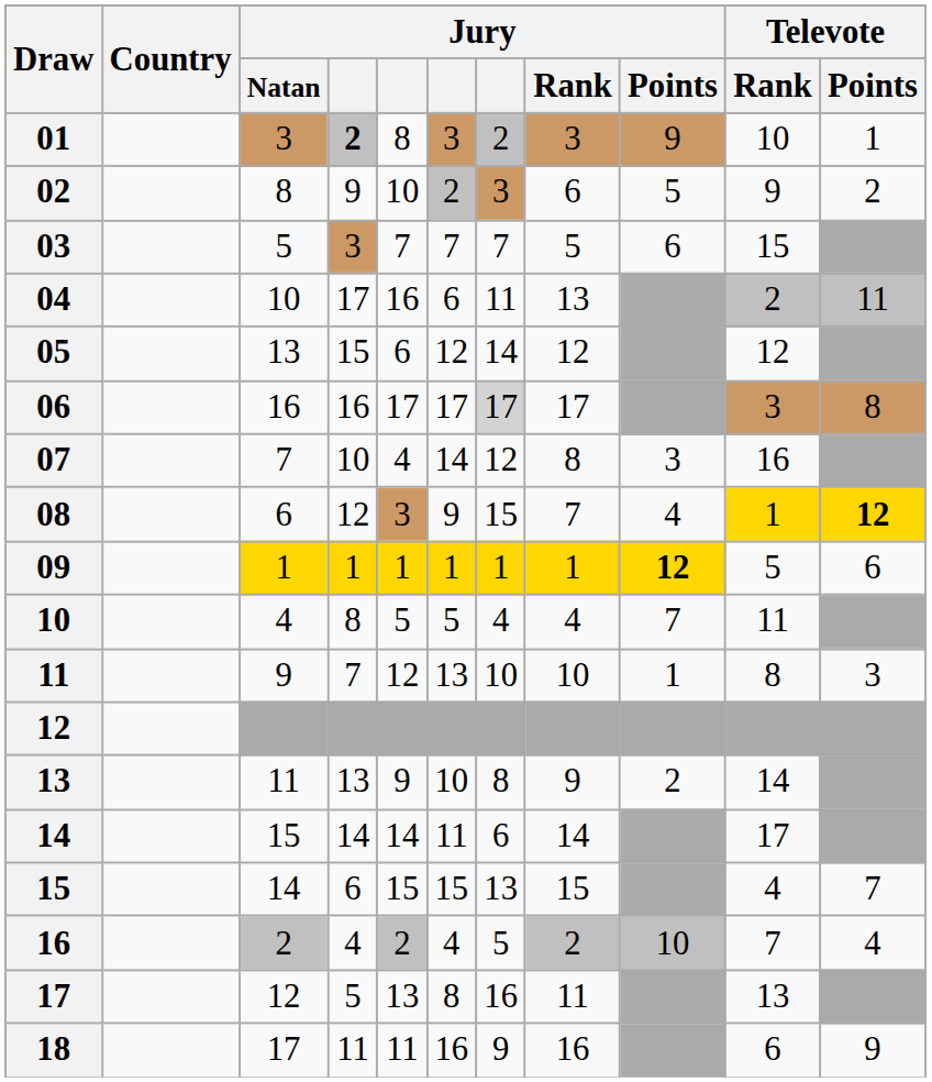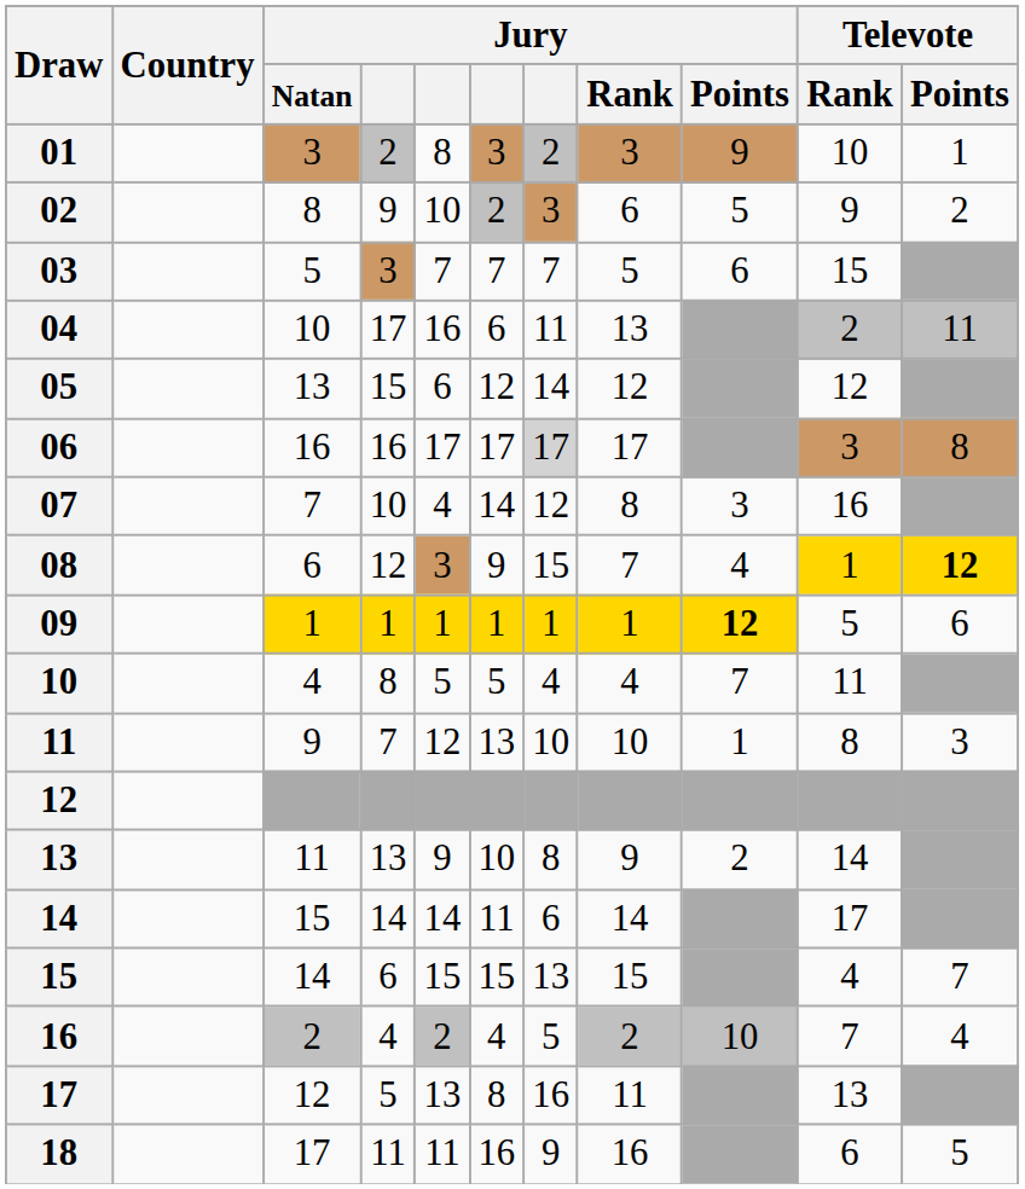 <table class="sortable wikitable collapsible plainrowheaders" style="text-align:center;">
 <tr>
 </tr>
 <tr>
 <th scope="col" rowspan="2">Draw</th>
 <th scope="col" rowspan="2">Country</th>
 <th scope="col" colspan="7">Jury</th>
 <th scope="col" colspan="2">Televote</th>
 </tr>
 <tr>
 <th scope="col"><small>Natan</small></th>
 <th scope="col"><small></small></th>
 <th scope="col"><small></small></th>
 <th scope="col"><small></small></th>
 <th scope="col"><small></small></th>
 <th scope="col">Rank</th>
 <th scope="col">Points</th>
 <th scope="col">Rank</th>
 <th scope="col">Points</th>
 </tr>
 <tr>
 <th scope="row" style="text-align:center;">01</th>
 <td style="text-align:left;"></td>
 <td style="background:#CC9966;">3</td>
-<td style="background:silver;"><strong>2</strong></td>
+<td style="background:silver;">2</td>
 <td>8</td>
 <td style="background:#CC9966;">3</td>
 <td style="background:silver;">2</td>
 <td style="background:#CC9966;">3</td>
 <td style="background:#CC9966;">9</td>
 <td>10</td>
 <td>1</td>
 </tr>
 <tr>
 <th scope="row" style="text-align:center;">02</th>
 <td style="text-align:left;"></td>
 <td>8</td>
 <td>9</td>
 <td>10</td>
 <td style="background:silver;">2</td>
 <td style="background:#CC9966;">3</td>
 <td>6</td>
 <td>5</td>
 <td>9</td>
 <td>2</td>
 </tr>
 <tr>
 <th scope="row" style="text-align:center;">03</th>
 <td style="text-align:left;"></td>
 <td>5</td>
 <td style="background:#CC9966;">3</td>
 <td>7</td>
 <td>7</td>
 <td>7</td>
 <td>5</td>
 <td>6</td>
 <td>15</td>
 <td style="background:#AAAAAA;"></td>
 </tr>
 <tr>
 <th scope="row" style="text-align:center;">04</th>
 <td style="text-align:left;"></td>
 <td>10</td>
 <td>17</td>
 <td>16</td>
 <td>6</td>
 <td>11</td>
 <td>13</td>
 <td style="background:#AAAAAA;"></td>
 <td style="background:silver;">2</td>
 <td style="background:silver;">11</td>
 </tr>
 <tr>
 <th scope="row" style="text-align:center;">05</th>
 <td style="text-align:left;"></td>
 <td>13</td>
 <td>15</td>
 <td>6</td>
 <td>12</td>
 <td>14</td>
 <td>12</td>
 <td style="background:#AAAAAA;"></td>
 <td>12</td>
 <td style="background:#AAAAAA;"></td>
 </tr>
 <tr>
 <th scope="row" style="text-align:center;">06</th>
 <td style="text-align:left;"></td>
 <td>16</td>
 <td>16</td>
 <td>17</td>
 <td>17</td>
 <td style="background: lightgrey;">17</td>
 <td>17</td>
 <td style="background:#AAAAAA;"></td>
 <td style="background:#CC9966;">3</td>
 <td style="background:#CC9966;">8</td>
 </tr>
 <tr>
 <th scope="row" style="text-align:center;">07</th>
 <td style="text-align:left;"></td>
 <td>7</td>
 <td>10</td>
 <td>4</td>
 <td>14</td>
 <td>12</td>
 <td>8</td>
 <td>3</td>
 <td>16</td>
 <td style="background:#AAAAAA;"></td>
 </tr>
 <tr>
 <th scope="row" style="text-align:center;">08</th>
 <td style="text-align:left;"></td>
 <td>6</td>
 <td>12</td>
 <td style="background:#CC9966;">3</td>
 <td>9</td>
 <td>15</td>
 <td>7</td>
 <td>4</td>
 <td style="background:gold;">1</td>
 <td style="background:gold;"><strong>12</strong></td>
 </tr>
 <tr>
 <th scope="row" style="text-align:center;">09</th>
 <td style="text-align:left;"></td>
 <td style="background:gold;">1</td>
 <td style="background:gold;">1</td>
 <td style="background:gold;">1</td>
 <td style="background:gold;">1</td>
 <td style="background:gold;">1</td>
 <td style="background:gold;">1</td>
 <td style="background:gold;"><strong>12</strong></td>
 <td>5</td>
 <td>6</td>
 </tr>
 <tr>
 <th scope="row" style="text-align:center;">10</th>
 <td style="text-align:left;"></td>
 <td>4</td>
 <td>8</td>
 <td>5</td>
 <td>5</td>
 <td>4</td>
 <td>4</td>
 <td>7</td>
 <td>11</td>
 <td style="background:#AAAAAA;"></td>
 </tr>
 <tr>
 <th scope="row" style="text-align:center;">11</th>
 <td style="text-align:left;"></td>
 <td>9</td>
 <td>7</td>
 <td>12</td>
 <td>13</td>
 <td>10</td>
 <td>10</td>
 <td>1</td>
 <td>8</td>
 <td>3</td>
 </tr>
 <tr class="sortbottom">
 <th scope="row" style="text-align:center;">12</th>
 <td style="text-align:left;"></td>
 <td style="background:#AAAAAA;"></td>
 <td style="background:#AAAAAA;"></td>
 <td style="background:#AAAAAA;"></td>
 <td style="background:#AAAAAA;"></td>
 <td style="background:#AAAAAA;"></td>
 <td style="background:#AAAAAA;"></td>
 <td style="background:#AAAAAA;"></td>
 <td style="background:#AAAAAA;"></td>
 <td style="background:#AAAAAA;"></td>
 </tr>
 <tr>
 <th scope="row" style="text-align:center;">13</th>
 <td style="text-align:left;"></td>
 <td>11</td>
 <td>13</td>
 <td>9</td>
 <td>10</td>
 <td>8</td>
 <td>9</td>
 <td>2</td>
 <td>14</td>
 <td style="background:#AAAAAA;"></td>
 </tr>
 <tr>
 <th scope="row" style="text-align:center;">14</th>
 <td style="text-align:left;"></td>
 <td>15</td>
 <td>14</td>
 <td>14</td>
 <td>11</td>
 <td>6</td>
 <td>14</td>
 <td style="background:#AAAAAA;"></td>
 <td>17</td>
 <td style="background:#AAAAAA;"></td>
 </tr>
 <tr>
 <th scope="row" style="text-align:center;">15</th>
 <td style="text-align:left;"></td>
 <td>14</td>
 <td>6</td>
 <td>15</td>
 <td>15</td>
 <td>13</td>
 <td>15</td>
 <td style="background:#AAAAAA;"></td>
 <td>4</td>
 <td>7</td>
 </tr>
 <tr>
 <th scope="row" style="text-align:center;">16</th>
 <td style="text-align:left;"></td>
 <td style="background:silver;">2</td>
 <td>4</td>
 <td style="background:silver;">2</td>
 <td>4</td>
 <td>5</td>
 <td style="background:silver;">2</td>
 <td style="background:silver;">10</td>
 <td>7</td>
 <td>4</td>
 </tr>
 <tr>
 <th scope="row" style="text-align:center;">17</th>
 <td style="text-align:left;"></td>
 <td>12</td>
 <td>5</td>
 <td>13</td>
 <td>8</td>
 <td>16</td>
 <td>11</td>
 <td style="background:#AAAAAA;"></td>
 <td>13</td>
 <td style="background:#AAAAAA;"></td>
 </tr>
 <tr>
 <th scope="row" style="text-align:center;">18</th>
 <td style="text-align:left;"></td>
 <td>17</td>
 <td>11</td>
 <td>11</td>
 <td>16</td>
 <td>9</td>
 <td>16</td>
 <td style="background:#AAAAAA;"></td>
 <td>6</td>
-<td>9</td>
+<td>5</td>
 </tr>
 </table>
